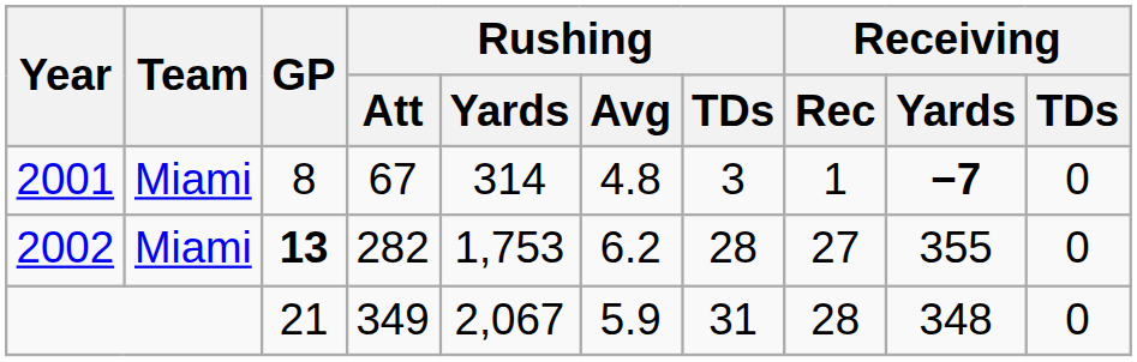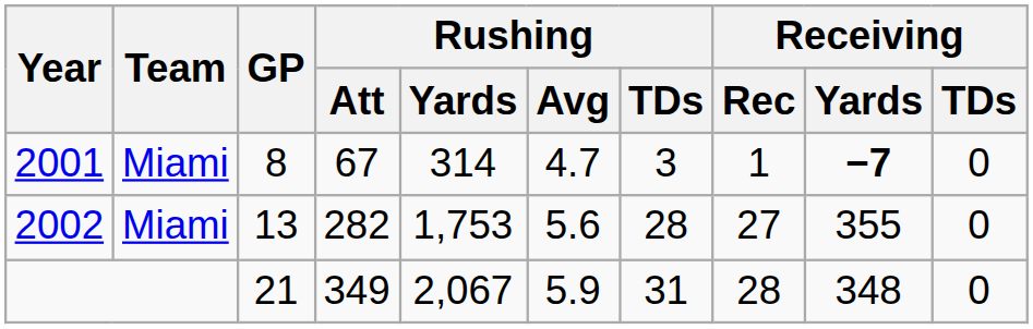 <table class="wikitable" style="text-align:center;">
 <tr>
 <th rowspan="2">Year</th>
 <th rowspan="2">Team</th>
 <th rowspan="2">GP</th>
 <th colspan=4>Rushing</th>
 <th colspan=3>Receiving</th>
 </tr>
 <tr>
 <th>Att</th>
 <th>Yards</th>
 <th>Avg</th>
 <th>TDs</th>
 <th>Rec</th>
 <th>Yards</th>
 <th>TDs</th>
 </tr>
 <tr>
 <td><a href='#'>2001</a></td>
 <td><a href='#'>Miami</a></td>
 <td>8</td>
 <td>67</td>
 <td>314</td>
-<td>4.8</td>
+<td>4.7</td>
 <td>3</td>
 <td>1</td>
 <td><strong>−7</strong></td>
 <td>0</td>
 </tr>
 <tr>
 <td><a href='#'>2002</a></td>
 <td><a href='#'>Miami</a></td>
-<td><strong>13</strong></td>
+<td>13</td>
 <td>282</td>
 <td>1,753</td>
-<td>6.2</td>
+<td>5.6</td>
 <td>28</td>
 <td>27</td>
 <td>355</td>
 <td>0</td>
 </tr>
 <tr>
 <td colspan=2><strong></strong></td>
 <td>21</td>
 <td>349</td>
 <td>2,067</td>
 <td>5.9</td>
 <td>31</td>
 <td>28</td>
 <td>348</td>
 <td>0</td>
 </tr>
 </table>
